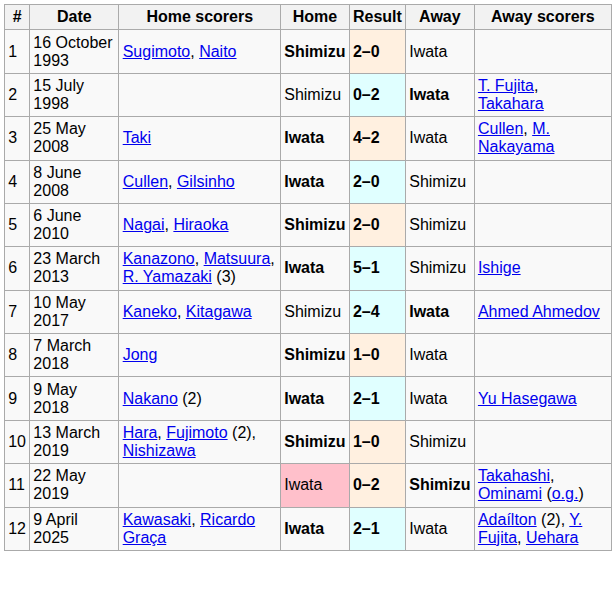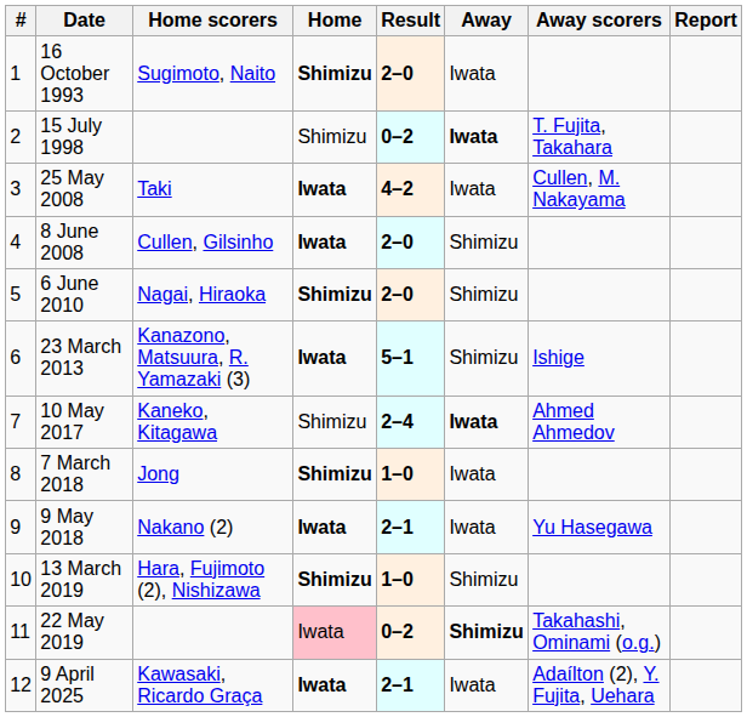 <table class="wikitable">
 <tr>
 <th>#</th>
 <th>Date</th>
 <th>Home scorers</th>
 <th>Home</th>
 <th>Result</th>
 <th>Away</th>
 <th>Away scorers</th>
+<th>Report</th>
 </tr>
 <tr>
 <td>1</td>
 <td>16 October 1993</td>
 <td><a href='#'>Sugimoto</a>, <a href='#'>Naito</a></td>
 <td><strong>Shimizu</strong></td>
 <td style="background:#fff0e0;"><strong>2–0</strong></td>
 <td>Iwata</td>
+<td></td>
 <td></td>
 </tr>
 <tr>
 <td>2</td>
 <td>15 July 1998</td>
 <td></td>
 <td>Shimizu</td>
 <td style="background:#e0ffff;"><strong>0–2</strong></td>
 <td><strong>Iwata</strong></td>
 <td><a href='#'>T. Fujita</a>, <a href='#'>Takahara</a></td>
+<td></td>
 </tr>
 <tr>
 <td>3</td>
 <td>25 May 2008</td>
 <td><a href='#'>Taki</a></td>
 <td><strong>Iwata</strong></td>
 <td style="background:#fff0e0;"><strong>4–2</strong></td>
 <td>Iwata</td>
 <td><a href='#'>Cullen</a>, <a href='#'>M. Nakayama</a></td>
+<td></td>
 </tr>
 <tr>
 <td>4</td>
 <td>8 June 2008</td>
 <td><a href='#'>Cullen</a>, <a href='#'>Gilsinho</a></td>
 <td><strong>Iwata</strong></td>
 <td style="background:#e0ffff;"><strong>2–0</strong></td>
 <td>Shimizu</td>
+<td></td>
 <td></td>
 </tr>
 <tr>
 <td>5</td>
 <td>6 June 2010</td>
 <td><a href='#'>Nagai</a>, <a href='#'>Hiraoka</a></td>
 <td><strong>Shimizu</strong></td>
 <td style="background:#fff0e0;"><strong>2–0</strong></td>
 <td>Shimizu</td>
 <td></td>
+<td></td>
 </tr>
 <tr>
 <td>6</td>
 <td>23 March 2013</td>
 <td><a href='#'>Kanazono</a>, <a href='#'>Matsuura</a>, <a href='#'>R. Yamazaki</a> (3)</td>
 <td><strong>Iwata</strong></td>
 <td style="background:#e0ffff;"><strong>5–1</strong></td>
 <td>Shimizu</td>
 <td><a href='#'>Ishige</a></td>
+<td></td>
 </tr>
 <tr>
 <td>7</td>
 <td>10 May 2017</td>
 <td><a href='#'>Kaneko</a>, <a href='#'>Kitagawa</a></td>
 <td>Shimizu</td>
 <td style="background:#e0ffff;"><strong>2–4</strong></td>
 <td><strong>Iwata</strong></td>
 <td><a href='#'>Ahmed Ahmedov</a></td>
+<td></td>
 </tr>
 <tr>
 <td>8</td>
 <td>7 March 2018</td>
 <td><a href='#'>Jong</a></td>
 <td><strong>Shimizu</strong></td>
 <td style="background:#fff0e0;"><strong>1–0</strong></td>
 <td>Iwata</td>
+<td></td>
 <td></td>
 </tr>
 <tr>
 <td>9</td>
 <td>9 May 2018</td>
 <td><a href='#'>Nakano</a> (2)</td>
 <td><strong>Iwata</strong></td>
 <td style="background:#e0ffff;"><strong>2–1</strong></td>
 <td>Iwata</td>
 <td><a href='#'>Yu Hasegawa</a></td>
+<td></td>
 </tr>
 <tr>
 <td>10</td>
 <td>13 March 2019</td>
 <td><a href='#'>Hara</a>, <a href='#'>Fujimoto</a> (2), <a href='#'>Nishizawa</a></td>
 <td><strong>Shimizu</strong></td>
 <td style="background:#fff0e0;"><strong>1–0</strong></td>
 <td>Shimizu</td>
+<td></td>
 <td></td>
 </tr>
 <tr>
 <td>11</td>
 <td>22 May 2019</td>
 <td></td>
 <td style="background: pink;">Iwata</td>
 <td style="background:#fff0e0;"><strong>0–2</strong></td>
 <td><strong>Shimizu</strong></td>
 <td><a href='#'>Takahashi</a>, <a href='#'>Ominami</a> (<a href='#'>o.g.</a>)</td>
+<td></td>
 </tr>
 <tr>
 <td>12</td>
 <td>9 April 2025</td>
 <td><a href='#'>Kawasaki</a>, <a href='#'>Ricardo Graça</a></td>
 <td><strong>Iwata</strong></td>
 <td style="background:#e0ffff;"><strong>2–1</strong></td>
 <td>Iwata</td>
 <td><a href='#'>Adaílton</a> (2), <a href='#'>Y. Fujita</a>, <a href='#'>Uehara</a></td>
+<td></td>
 </tr>
 </table>
